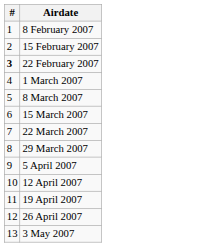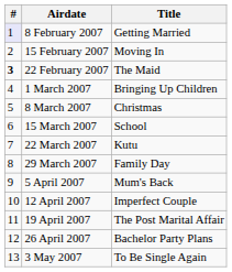 <table class="wikitable">
 <tr>
 <th>#</th>
 <th>Airdate</th>
+<th>Title</th>
 </tr>
 <tr>
-<td>1</td>
+<td style="background: lavender;">1</td>
 <td>8 February 2007</td>
+<td>Getting Married</td>
 </tr>
 <tr>
 <td>2</td>
 <td>15 February 2007</td>
+<td>Moving In</td>
 </tr>
 <tr>
 <td><strong>3</strong></td>
 <td>22 February 2007</td>
+<td>The Maid</td>
 </tr>
 <tr>
 <td>4</td>
 <td>1 March 2007</td>
+<td>Bringing Up Children</td>
 </tr>
 <tr>
 <td>5</td>
 <td>8 March 2007</td>
+<td>Christmas</td>
 </tr>
 <tr>
 <td>6</td>
 <td>15 March 2007</td>
+<td>School</td>
 </tr>
 <tr>
 <td>7</td>
 <td>22 March 2007</td>
+<td>Kutu</td>
 </tr>
 <tr>
 <td>8</td>
 <td>29 March 2007</td>
+<td>Family Day</td>
 </tr>
 <tr>
 <td>9</td>
 <td>5 April 2007</td>
+<td>Mum's Back</td>
 </tr>
 <tr>
 <td>10</td>
 <td>12 April 2007</td>
+<td>Imperfect Couple</td>
 </tr>
 <tr>
 <td>11</td>
 <td>19 April 2007</td>
+<td>The Post Marital Affair</td>
 </tr>
 <tr>
 <td>12</td>
 <td>26 April 2007</td>
+<td>Bachelor Party Plans</td>
 </tr>
 <tr>
 <td>13</td>
 <td>3 May 2007</td>
+<td>To Be Single Again</td>
 </tr>
 </table>
